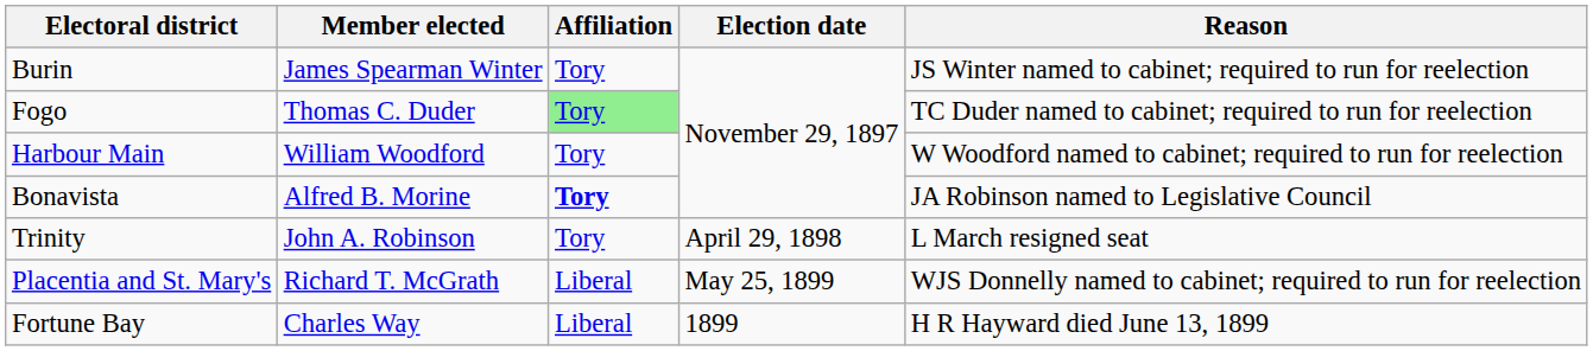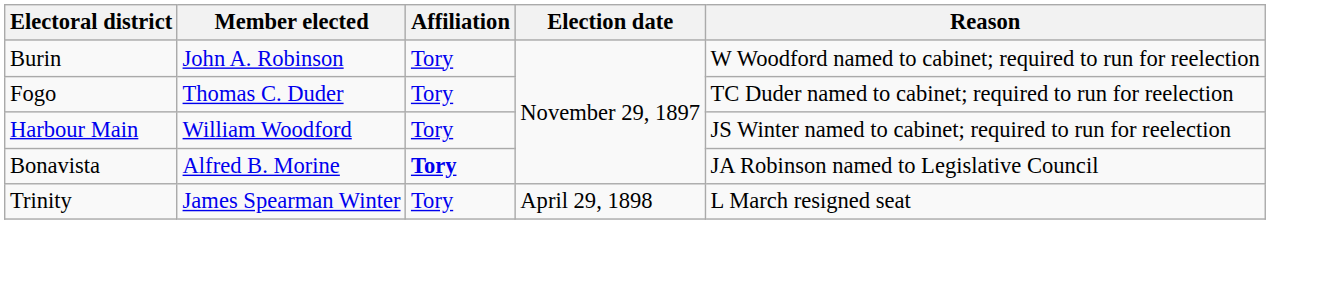 <table class="wikitable sortable">
 <tr>
 <th>Electoral district</th>
 <th>Member elected</th>
 <th>Affiliation</th>
 <th>Election date</th>
 <th>Reason</th>
 </tr>
 <tr>
 <td>Burin</td>
-<td><a href='#'>James Spearman Winter</a></td>
+<td><a href='#'>John A. Robinson</a></td>
 <td><a href='#'>Tory</a></td>
 <td rowspan=4>November 29, 1897</td>
-<td>JS Winter named to cabinet; required to run for reelection</td>
+<td>W Woodford named to cabinet; required to run for reelection</td>
 </tr>
 <tr>
 <td>Fogo</td>
 <td><a href='#'>Thomas C. Duder</a></td>
-<td style="background: lightgreen;"><a href='#'>Tory</a></td>
+<td><a href='#'>Tory</a></td>
 <td>TC Duder named to cabinet; required to run for reelection</td>
 </tr>
 <tr>
 <td><a href='#'>Harbour Main</a></td>
 <td><a href='#'>William Woodford</a></td>
 <td><a href='#'>Tory</a></td>
-<td>W Woodford named to cabinet; required to run for reelection</td>
+<td>JS Winter named to cabinet; required to run for reelection</td>
 </tr>
 <tr>
 <td>Bonavista</td>
 <td><a href='#'>Alfred B. Morine</a></td>
 <td><strong><a href='#'>Tory</a></strong></td>
 <td>JA Robinson named to Legislative Council</td>
 </tr>
 <tr>
 <td>Trinity</td>
-<td><a href='#'>John A. Robinson</a></td>
+<td><a href='#'>James Spearman Winter</a></td>
 <td><a href='#'>Tory</a></td>
 <td>April 29, 1898</td>
 <td>L March resigned seat</td>
 </tr>
-<tr>
-<td><a href='#'>Placentia and St. Mary's</a></td>
-<td><a href='#'>Richard T. McGrath</a></td>
-<td><a href='#'>Liberal</a></td>
-<td>May 25, 1899</td>
-<td>WJS Donnelly named to cabinet; required to run for reelection</td>
-</tr>
-<tr>
-<td>Fortune Bay</td>
-<td><a href='#'>Charles Way</a></td>
-<td><a href='#'>Liberal</a></td>
-<td>1899</td>
-<td>H R Hayward died June 13, 1899</td>
-</tr>
 </table>
